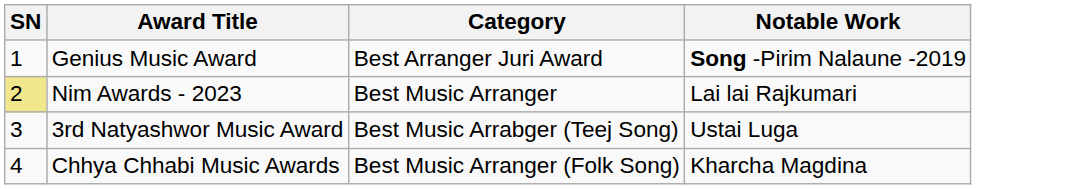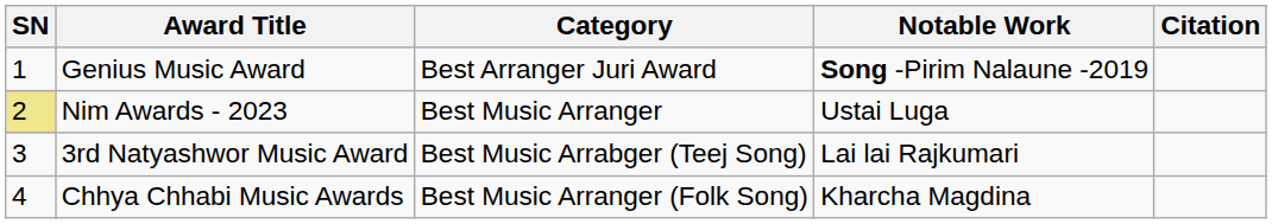 <table class="wikitable sortable">
 <tr>
 <th>SN</th>
 <th>Award Title</th>
 <th>Category</th>
 <th>Notable Work</th>
+<th>Citation</th>
 </tr>
 <tr>
 <td>1</td>
 <td>Genius Music Award</td>
 <td>Best Arranger Juri Award</td>
 <td><strong>Song</strong> -Pirim Nalaune -2019</td>
+<td></td>
 </tr>
 <tr>
 <td style="background: khaki;">2</td>
 <td>Nim Awards - 2023</td>
 <td>Best Music Arranger</td>
-<td>Lai lai Rajkumari</td>
+<td>Ustai Luga</td>
+<td></td>
 </tr>
 <tr>
 <td>3</td>
 <td>3rd Natyashwor Music Award</td>
 <td>Best Music Arrabger (Teej Song)</td>
-<td>Ustai Luga</td>
+<td>Lai lai Rajkumari</td>
+<td></td>
 </tr>
 <tr>
 <td>4</td>
 <td>Chhya Chhabi Music Awards</td>
 <td>Best Music Arranger (Folk Song)</td>
 <td>Kharcha Magdina</td>
+<td></td>
 </tr>
 </table>
